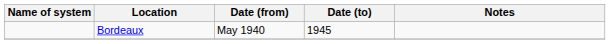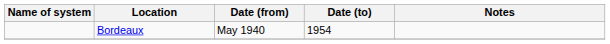 <table class="wikitable" width=100%>
 <tr>
 <th width=15%>Name of system</th>
 <th width=20%>Location</th>
 <th width=15%>Date (from)</th>
 <th width=15%>Date (to)</th>
 <th width=35%>Notes</th>
 </tr>
 <tr>
 <td> </td>
 <td><a href='#'>Bordeaux</a></td>
 <td>May 1940</td>
-<td>1945</td>
+<td>1954</td>
 <td> </td>
 </tr>
 <tr>
 </tr>
 </table>
